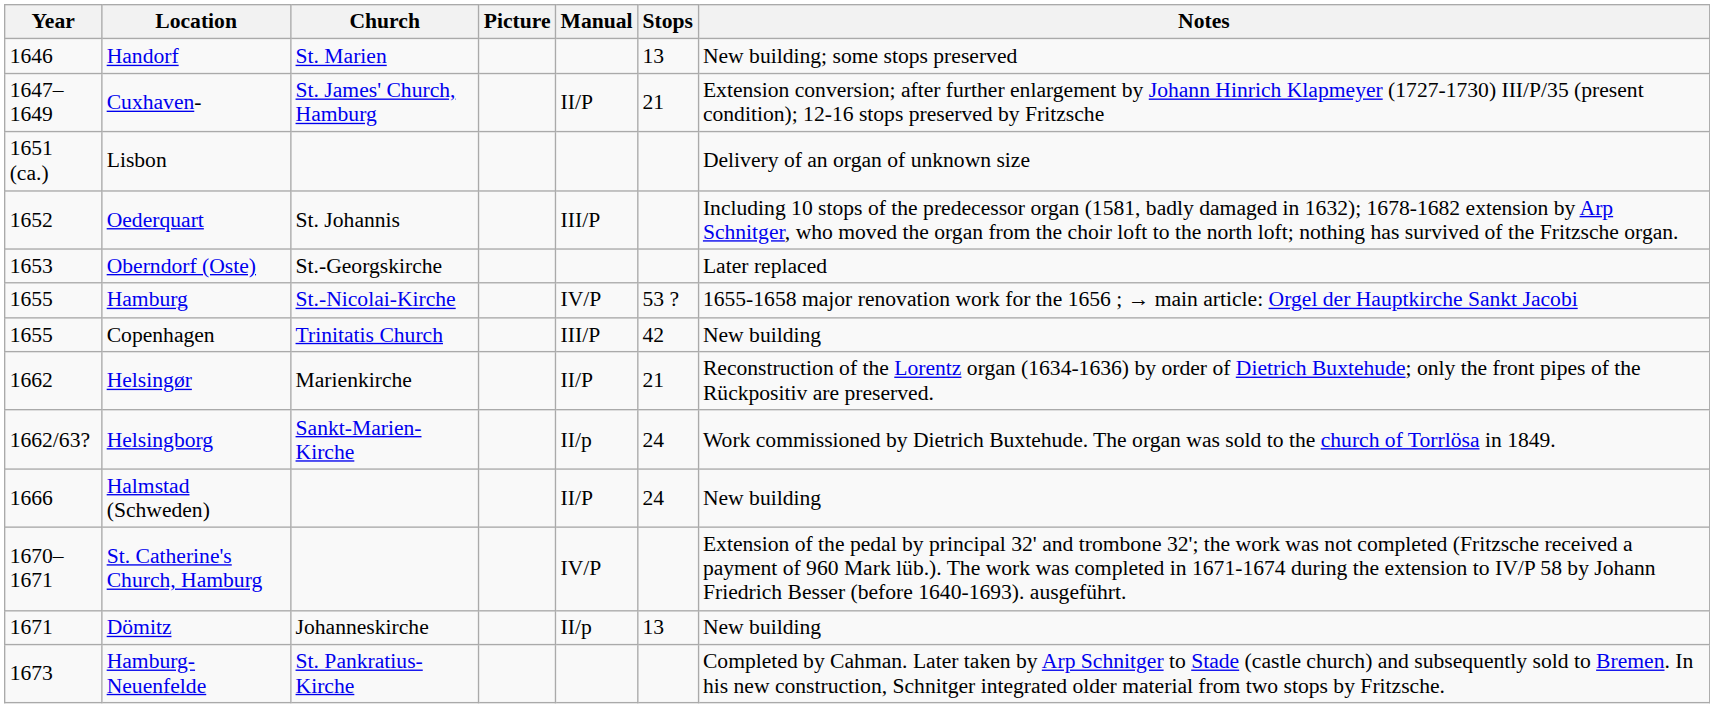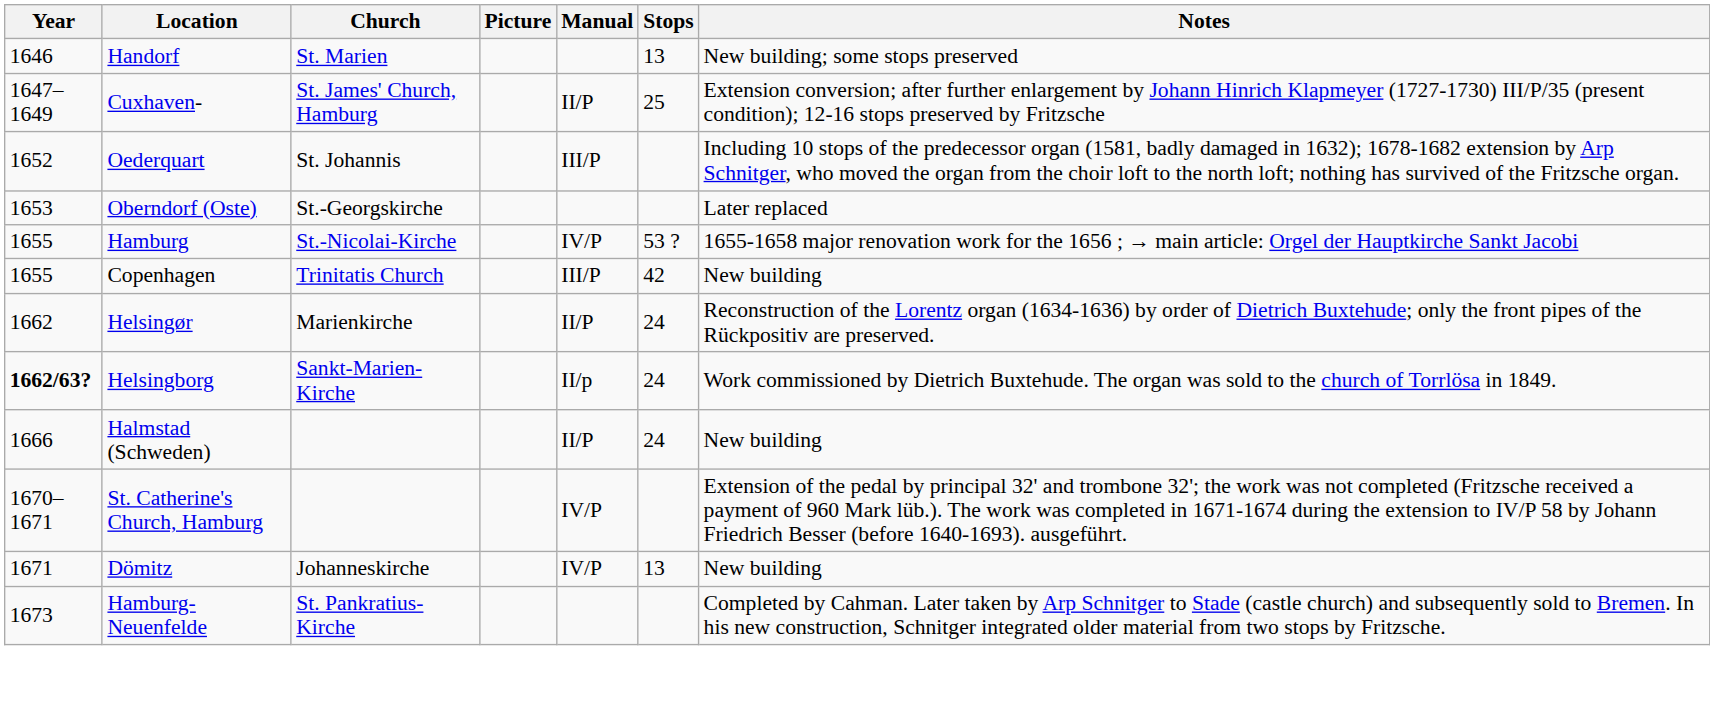 <table class="wikitable sortable" style="width:100%">
 <tr class="hintergrundfarbe5">
 <th>Year</th>
 <th>Location</th>
 <th>Church</th>
 <th class=unsortable>Picture</th>
 <th>Manual</th>
 <th>Stops</th>
 <th class="unsortable">Notes</th>
 </tr>
 <tr>
 <td>1646</td>
 <td><a href='#'>Handorf</a></td>
 <td><a href='#'>St. Marien</a></td>
 <td></td>
 <td></td>
 <td>13</td>
 <td>New building; some stops preserved</td>
 </tr>
 <tr>
 <td>1647–1649</td>
 <td><a href='#'>Cuxhaven</a>-</td>
 <td><a href='#'>St. James' Church, Hamburg</a></td>
 <td></td>
 <td>II/P</td>
-<td>21</td>
+<td>25</td>
 <td>Extension conversion; after further enlargement by <a href='#'>Johann Hinrich Klapmeyer</a> (1727-1730) III/P/35 (present condition); 12-16 stops preserved by Fritzsche</td>
-</tr>
-<tr>
-<td>1651 (ca.)</td>
-<td>Lisbon</td>
-<td></td>
-<td></td>
-<td></td>
-<td></td>
-<td>Delivery of an organ of unknown size</td>
 </tr>
 <tr>
 <td>1652</td>
 <td><a href='#'>Oederquart</a></td>
 <td>St. Johannis</td>
 <td></td>
 <td>III/P</td>
 <td></td>
 <td>Including 10 stops of the predecessor organ (1581, badly damaged in 1632); 1678-1682 extension by <a href='#'>Arp Schnitger</a>, who moved the organ from the choir loft to the north loft; nothing has survived of the Fritzsche organ.</td>
 </tr>
 <tr>
 <td>1653</td>
 <td><a href='#'>Oberndorf (Oste)</a></td>
 <td>St.-Georgskirche</td>
 <td></td>
 <td></td>
 <td></td>
 <td>Later replaced</td>
 </tr>
 <tr>
 <td>1655</td>
 <td><a href='#'>Hamburg</a></td>
 <td><a href='#'>St.-Nicolai-Kirche</a></td>
 <td></td>
 <td>IV/P</td>
 <td>53 ?</td>
 <td>1655-1658 major renovation work for the 1656 ; → main article: <a href='#'>Orgel der Hauptkirche Sankt Jacobi</a></td>
 </tr>
 <tr>
 <td>1655</td>
 <td>Copenhagen</td>
 <td><a href='#'>Trinitatis Church</a></td>
 <td></td>
 <td>III/P</td>
 <td>42</td>
 <td>New building</td>
 </tr>
 <tr>
 <td>1662</td>
 <td><a href='#'>Helsingør</a></td>
 <td>Marienkirche</td>
 <td></td>
 <td>II/P</td>
-<td>21</td>
+<td>24</td>
 <td>Reconstruction of the <a href='#'>Lorentz</a> organ (1634-1636) by order of <a href='#'>Dietrich Buxtehude</a>; only the front pipes of the Rückpositiv are preserved.</td>
 </tr>
 <tr>
-<td>1662/63?</td>
+<td><strong>1662/63?</strong></td>
 <td><a href='#'>Helsingborg</a></td>
 <td><a href='#'>Sankt-Marien-Kirche</a></td>
 <td></td>
 <td>II/p</td>
 <td>24</td>
 <td>Work commissioned by Dietrich Buxtehude. The organ was sold to the <a href='#'>church of Torrlösa</a> in 1849.</td>
 </tr>
 <tr>
 <td>1666</td>
 <td><a href='#'>Halmstad</a> (Schweden)</td>
 <td></td>
 <td></td>
 <td>II/P</td>
 <td>24</td>
 <td>New building</td>
 </tr>
 <tr>
 <td>1670–1671</td>
 <td><a href='#'>St. Catherine's Church, Hamburg</a></td>
 <td></td>
 <td></td>
 <td>IV/P</td>
 <td></td>
 <td>Extension of the pedal by principal 32' and trombone 32'; the work was not completed (Fritzsche received a payment of 960 Mark lüb.). The work was completed in 1671-1674 during the extension to IV/P 58 by Johann Friedrich Besser (before 1640-1693). ausgeführt.</td>
 </tr>
 <tr>
 <td>1671</td>
 <td><a href='#'>Dömitz</a></td>
 <td>Johanneskirche</td>
 <td></td>
-<td>II/p</td>
+<td>IV/P</td>
 <td>13</td>
 <td>New building</td>
 </tr>
 <tr>
 <td>1673</td>
 <td><a href='#'>Hamburg-Neuenfelde</a></td>
 <td><a href='#'>St. Pankratius-Kirche</a></td>
 <td></td>
 <td></td>
 <td></td>
 <td>Completed by Cahman. Later taken by <a href='#'>Arp Schnitger</a> to <a href='#'>Stade</a> (castle church) and subsequently sold to <a href='#'>Bremen</a>. In his new construction, Schnitger integrated older material from two stops by Fritzsche.</td>
 </tr>
 </table>
